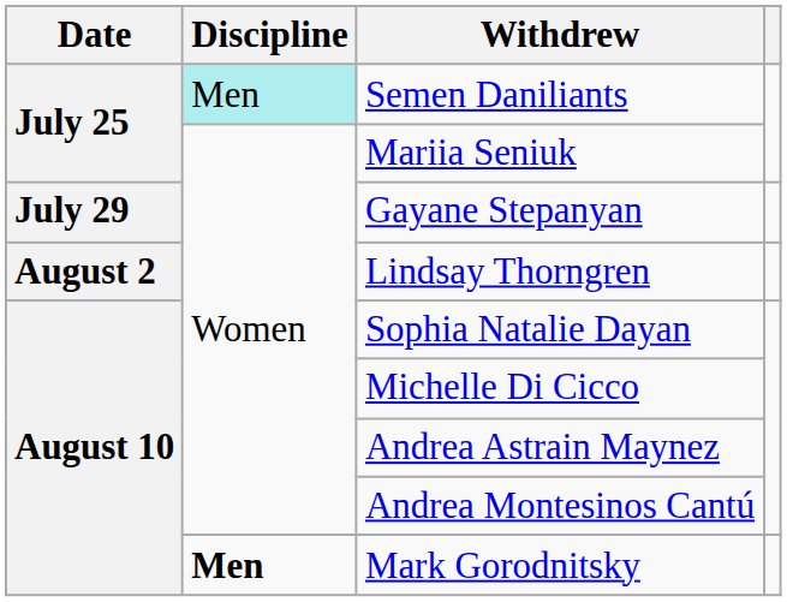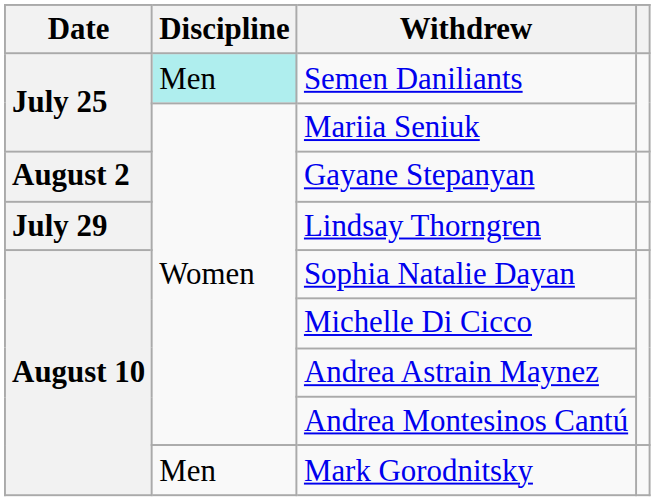 <table class="wikitable unsortable">
 <tr>
 <th scope="col">Date</th>
 <th scope="col">Discipline</th>
 <th scope="col">Withdrew</th>
 <th scope="col"></th>
 </tr>
 <tr>
 <th rowspan="2" scope="row" style="text-align:left">July 25</th>
 <td style="background: paleturquoise;">Men</td>
 <td> <a href='#'>Semen Daniliants</a></td>
 <td rowspan="2"></td>
 </tr>
 <tr>
 <td rowspan="7">Women</td>
 <td> <a href='#'>Mariia Seniuk</a></td>
 </tr>
 <tr>
-<th scope="row" style="text-align:left">July 29</th>
+<th scope="row" style="text-align:left">August 2</th>
 <td> <a href='#'>Gayane Stepanyan</a></td>
 <td></td>
 </tr>
 <tr>
-<th scope="row" style="text-align:left">August 2</th>
+<th scope="row" style="text-align:left">July 29</th>
 <td> <a href='#'>Lindsay Thorngren</a></td>
 <td></td>
 </tr>
 <tr>
 <th scope="row" style="text-align:left" rowspan="5">August 10</th>
 <td> <a href='#'>Sophia Natalie Dayan</a></td>
 <td rowspan="4"></td>
 </tr>
 <tr>
 <td> <a href='#'>Michelle Di Cicco</a></td>
 </tr>
 <tr>
 <td> <a href='#'>Andrea Astrain Maynez</a></td>
 </tr>
 <tr>
 <td> <a href='#'>Andrea Montesinos Cantú</a></td>
 </tr>
 <tr>
-<td><strong>Men</strong></td>
+<td>Men</td>
 <td> <a href='#'>Mark Gorodnitsky</a></td>
 <td></td>
 </tr>
 </table>
